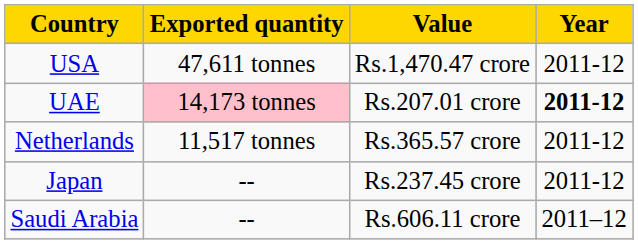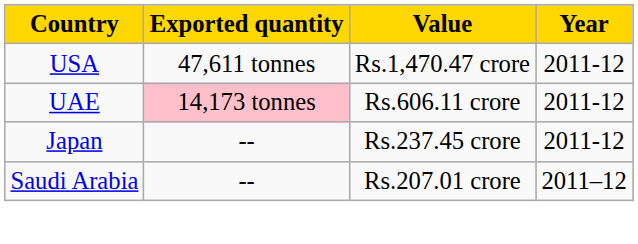 <table class="wikitable plainrowheaders unsortable" style="text-align:center">
 <tr>
 <th scope="col" rowspan="1" style="background:Gold;">Country</th>
 <th scope="col" rowspan="1" style="background:Gold;">Exported quantity</th>
 <th scope="col" rowspan="1" style="background:Gold;">Value</th>
 <th scope="col" rowspan="1" style="background:Gold;">Year</th>
 </tr>
 <tr>
 <td valign="center"><a href='#'>USA</a></td>
 <td valign="center">47,611 tonnes</td>
 <td valign="center">Rs.1,470.47 crore</td>
 <td valign="center">2011-12</td>
 </tr>
 <tr>
 <td valign="center"><a href='#'>UAE</a></td>
 <td valign="center" style="background: pink;">14,173 tonnes</td>
-<td valign="center">Rs.207.01 crore</td>
-<td valign="center"><strong>2011-12</strong></td>
-</tr>
-<tr>
-<td valign="center"><a href='#'>Netherlands</a></td>
-<td valign="center">11,517 tonnes</td>
-<td valign="center">Rs.365.57 crore</td>
+<td valign="center">Rs.606.11 crore</td>
 <td valign="center">2011-12</td>
 </tr>
 <tr>
 <td valign="center"><a href='#'>Japan</a></td>
 <td valign="center">--</td>
 <td valign="center">Rs.237.45 crore</td>
 <td valign="center">2011-12</td>
 </tr>
 <tr>
 <td valign="center"><a href='#'>Saudi Arabia</a></td>
 <td valign="center">--</td>
-<td valign="center">Rs.606.11 crore</td>
+<td valign="center">Rs.207.01 crore</td>
 <td valign="center">2011–12</td>
 </tr>
 </table>
